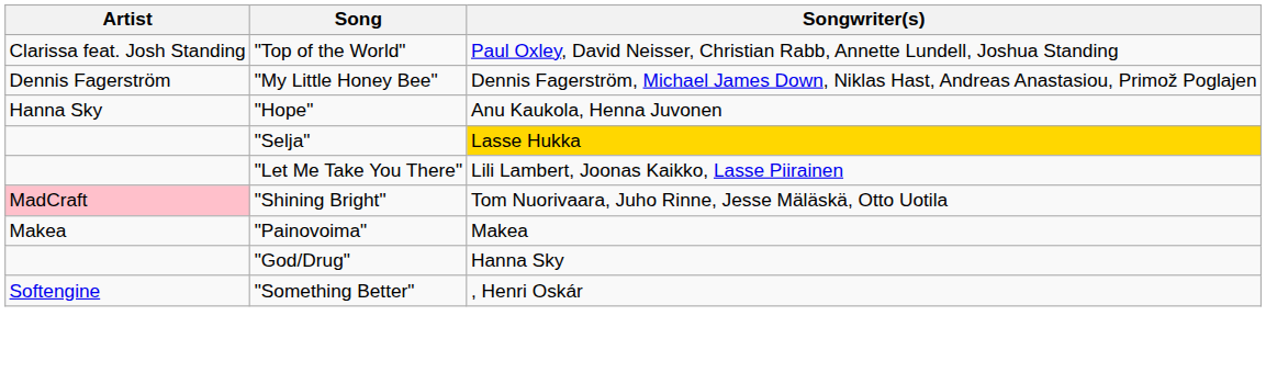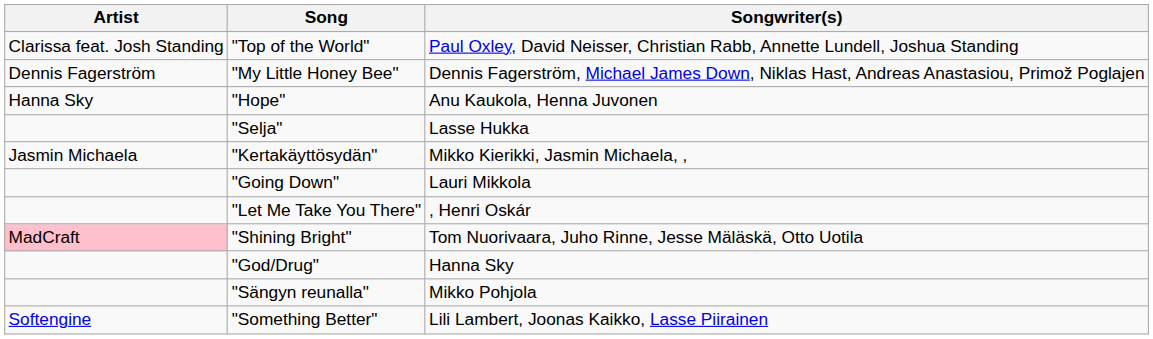 <table class="sortable wikitable" style="margin: 1em auto 1em auto">
 <tr>
 <th>Artist</th>
 <th>Song</th>
 <th>Songwriter(s)</th>
 </tr>
 <tr>
 <td>Clarissa feat. Josh Standing</td>
 <td>"Top of the World"</td>
 <td><a href='#'>Paul Oxley</a>, David Neisser, Christian Rabb, Annette Lundell, Joshua Standing</td>
 </tr>
 <tr>
 <td>Dennis Fagerström</td>
 <td>"My Little Honey Bee"</td>
 <td>Dennis Fagerström, <a href='#'>Michael James Down</a>, Niklas Hast, Andreas Anastasiou, Primož Poglajen</td>
 </tr>
 <tr>
 <td>Hanna Sky</td>
 <td>"Hope"</td>
 <td>Anu Kaukola, Henna Juvonen</td>
 </tr>
 <tr>
 <td></td>
 <td>"Selja"</td>
-<td style="background: gold;">Lasse Hukka</td>
+<td>Lasse Hukka</td>
+</tr>
+<tr>
+<td>Jasmin Michaela</td>
+<td>"Kertakäyttösydän"</td>
+<td>Mikko Kierikki, Jasmin Michaela, , </td>
+</tr>
+<tr>
+<td></td>
+<td>"Going Down"</td>
+<td>Lauri Mikkola</td>
 </tr>
 <tr>
 <td></td>
 <td>"Let Me Take You There"</td>
-<td>Lili Lambert, Joonas Kaikko, <a href='#'>Lasse Piirainen</a></td>
+<td>, Henri Oskár</td>
 </tr>
 <tr>
 <td style="background: pink;">MadCraft</td>
 <td>"Shining Bright"</td>
 <td>Tom Nuorivaara, Juho Rinne, Jesse Mäläskä, Otto Uotila</td>
 </tr>
 <tr>
-<td>Makea</td>
-<td>"Painovoima"</td>
-<td>Makea</td>
-</tr>
-<tr>
 <td></td>
 <td>"God/Drug"</td>
 <td>Hanna Sky</td>
 </tr>
 <tr>
+<td></td>
+<td>"Sängyn reunalla"</td>
+<td>Mikko Pohjola</td>
+</tr>
+<tr>
 <td><a href='#'>Softengine</a></td>
 <td>"Something Better"</td>
-<td>, Henri Oskár</td>
+<td>Lili Lambert, Joonas Kaikko, <a href='#'>Lasse Piirainen</a></td>
 </tr>
 </table>
